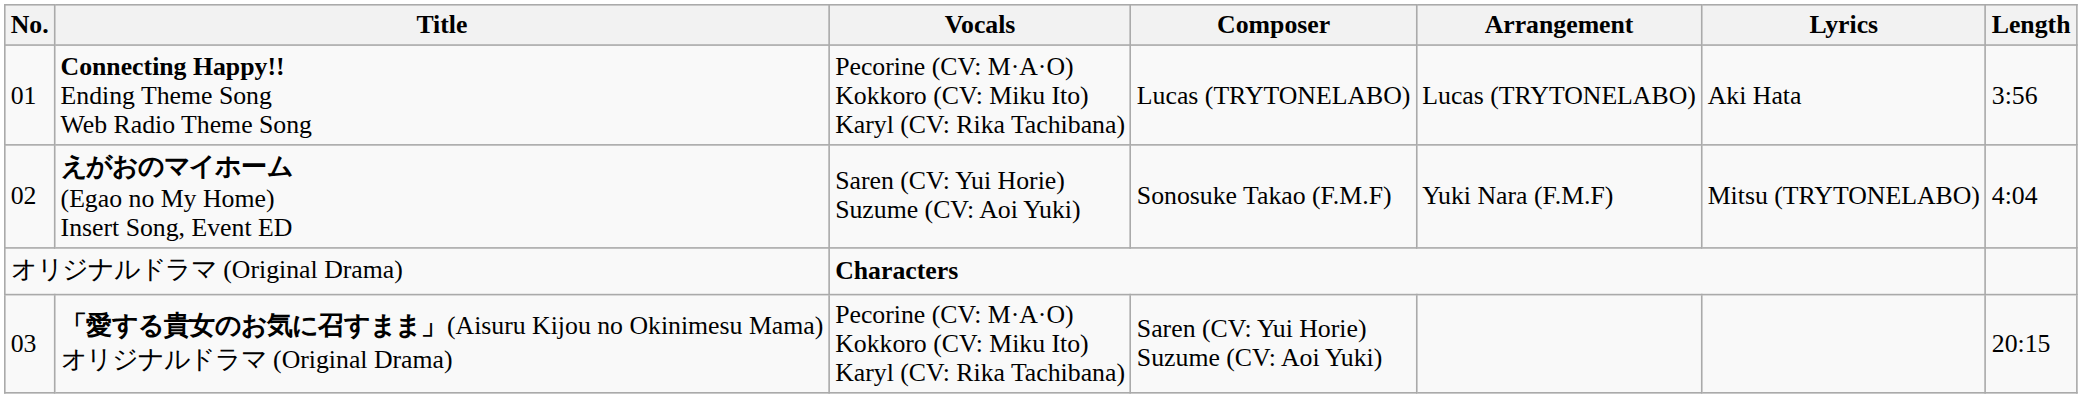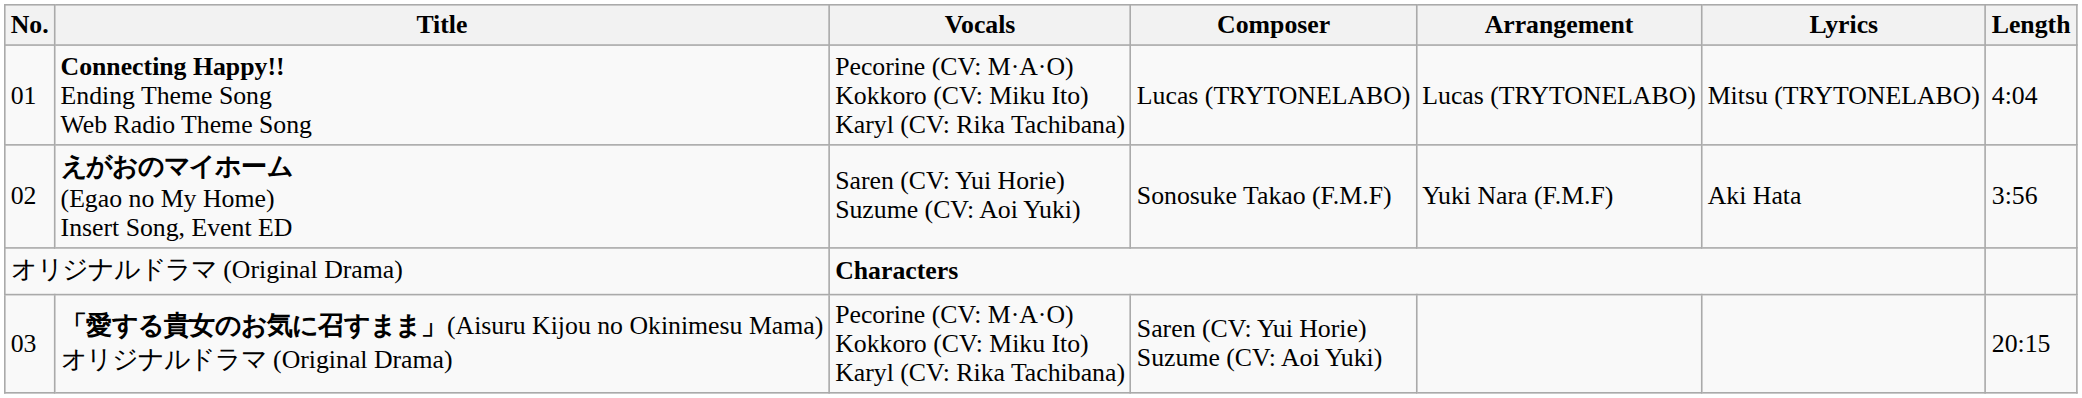 <table class="wikitable">
 <tr>
 <th>No.</th>
 <th>Title</th>
 <th><strong>Vocals</strong></th>
 <th>Composer</th>
 <th>Arrangement</th>
 <th>Lyrics</th>
 <th>Length</th>
 </tr>
 <tr>
 <td>01</td>
 <td><strong>Connecting Happy!!</strong><br>Ending Theme Song<br>Web Radio Theme Song</td>
 <td>Pecorine (CV: M·A·O)<br>Kokkoro (CV: Miku Ito)<br>Karyl (CV: Rika Tachibana)</td>
 <td>Lucas (TRYTONELABO)</td>
 <td>Lucas (TRYTONELABO)</td>
-<td>Aki Hata</td>
-<td>3:56</td>
+<td>Mitsu (TRYTONELABO)</td>
+<td>4:04</td>
 </tr>
 <tr>
 <td>02</td>
 <td><strong>えがおのマイホーム</strong><br>(Egao no My Home)<br>Insert Song, Event ED</td>
 <td>Saren (CV: Yui Horie)<br>Suzume (CV: Aoi Yuki)</td>
 <td>Sonosuke Takao (F.M.F)</td>
 <td>Yuki Nara (F.M.F)</td>
-<td>Mitsu (TRYTONELABO)</td>
-<td>4:04</td>
+<td>Aki Hata</td>
+<td>3:56</td>
 </tr>
 <tr>
 <td colspan="2">オリジナルドラマ (Original Drama)</td>
 <td colspan="4"><strong>Characters</strong></td>
 <td></td>
 </tr>
 <tr>
 <td>03</td>
 <td><strong>「愛する貴女のお気に召すまま」</strong>(Aisuru Kijou no Okinimesu Mama)<br>オリジナルドラマ (Original Drama)</td>
 <td>Pecorine (CV: M·A·O)<br>Kokkoro (CV: Miku Ito)<br>Karyl (CV: Rika Tachibana)</td>
 <td>Saren (CV: Yui Horie)<br>Suzume (CV: Aoi Yuki)</td>
 <td></td>
 <td></td>
 <td>20:15</td>
 </tr>
 </table>
